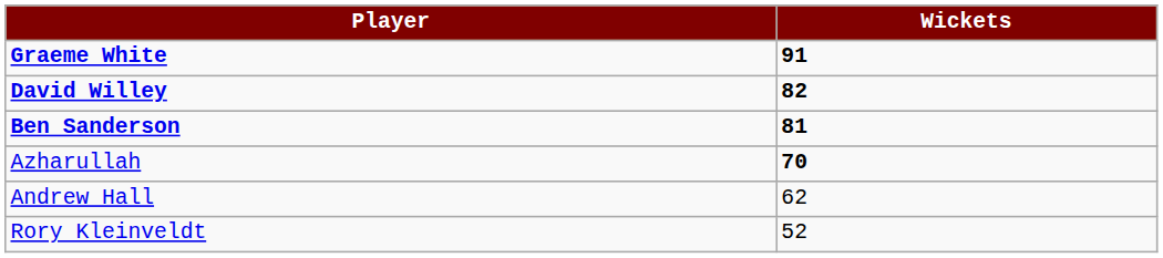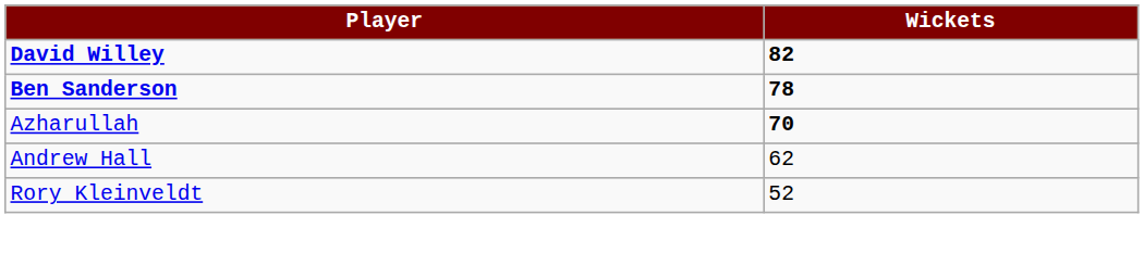 <table class="wikitable" style="font-size:95%;" width="33%">
 <tr bgcolor=#bdb76b>
 <th style="background: maroon; color:white" align=right>Player</th>
 <th style="background: maroon; color:white" align=right>Wickets</th>
-</tr>
-<tr>
-<td><strong><a href='#'>Graeme White</a></strong></td>
-<td><strong>91</strong></td>
 </tr>
 <tr>
 <td><strong><a href='#'>David Willey</a></strong></td>
 <td><strong>82</strong></td>
 </tr>
 <tr>
 <td><strong><a href='#'>Ben Sanderson</a></strong></td>
-<td><strong>81</strong></td>
+<td><strong>78</strong></td>
 </tr>
 <tr>
 <td><a href='#'>Azharullah</a></td>
 <td><strong>70</strong></td>
 </tr>
 <tr>
 <td><a href='#'>Andrew Hall</a></td>
 <td>62</td>
 </tr>
 <tr>
 <td><a href='#'>Rory Kleinveldt</a></td>
 <td>52</td>
 </tr>
 </table>
